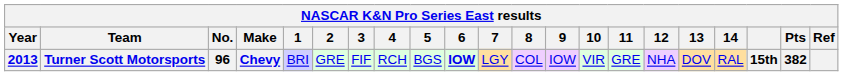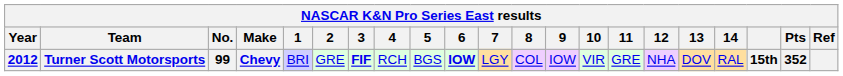 <table class="wikitable" style="text-align:center; font-size:75%">
 <tr>
 <th colspan=23><a href='#'>NASCAR K&N Pro Series East</a> results</th>
 </tr>
 <tr>
 <th>Year</th>
 <th>Team</th>
 <th>No.</th>
 <th>Make</th>
 <th>1</th>
 <th>2</th>
 <th>3</th>
 <th>4</th>
 <th>5</th>
 <th>6</th>
 <th>7</th>
 <th>8</th>
 <th>9</th>
 <th>10</th>
 <th>11</th>
 <th>12</th>
 <th>13</th>
 <th>14</th>
 <th></th>
 <th>Pts</th>
 <th>Ref</th>
 </tr>
 <tr>
-<th><a href='#'>2013</a></th>
+<th><a href='#'>2012</a></th>
 <th><a href='#'>Turner Scott Motorsports</a></th>
-<th>96</th>
+<th>99</th>
 <th><a href='#'>Chevy</a></th>
 <td style="background:#CFCFFF;"><a href='#'>BRI</a><br></td>
 <td style="background:#DFFFDF;"><a href='#'>GRE</a><br></td>
-<td style="background:#DFFFDF;"><a href='#'>FIF</a><br></td>
+<td style="background:#DFFFDF;"><strong><a href='#'>FIF</a><br></strong></td>
 <td style="background:#DFFFDF;"><a href='#'>RCH</a><br></td>
 <td style="background:#DFFFDF;"><a href='#'>BGS</a><br></td>
 <td style="background:#DFFFDF;"><strong><a href='#'>IOW</a><br></strong></td>
 <td style="background:#FFDF9F;"><a href='#'>LGY</a><br></td>
 <td style="background:#EFCFFF;"><a href='#'>COL</a><br></td>
 <td style="background:#EFCFFF;"><a href='#'>IOW</a><br></td>
 <td style="background:#DFFFDF;"><a href='#'>VIR</a><br></td>
 <td style="background:#DFFFDF;"><a href='#'>GRE</a><br></td>
 <td style="background:#EFCFFF;"><a href='#'>NHA</a><br></td>
 <td style="background:#FFDF9F;"><a href='#'>DOV</a><br></td>
 <td style="background:#FFDF9F;"><a href='#'>RAL</a><br></td>
 <th>15th</th>
-<th>382</th>
+<th>352</th>
 <th></th>
 </tr>
 </table>
